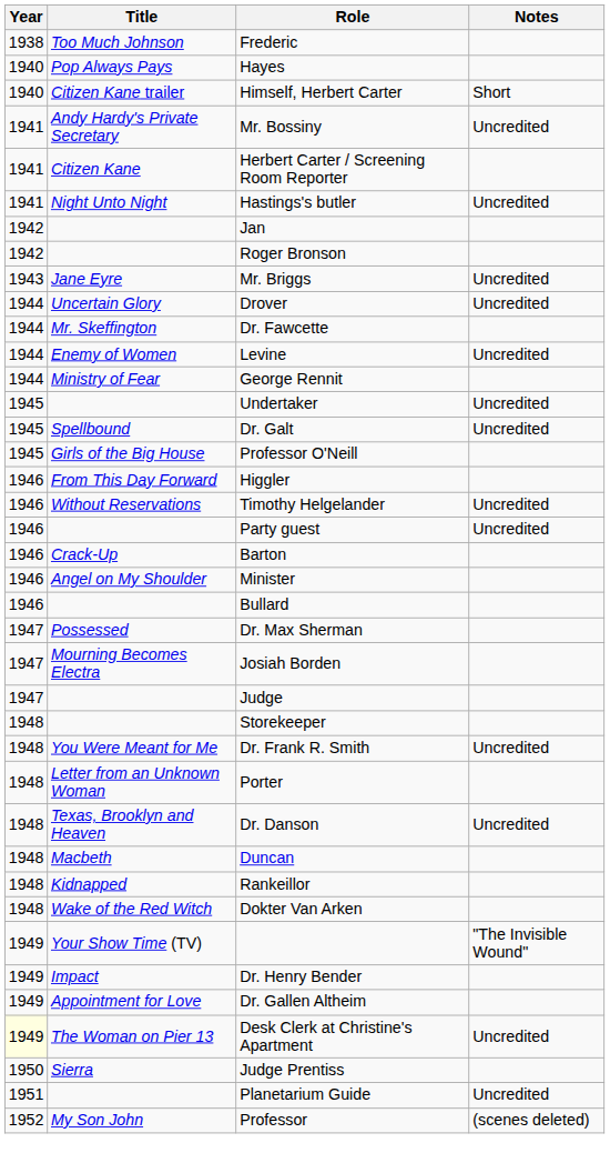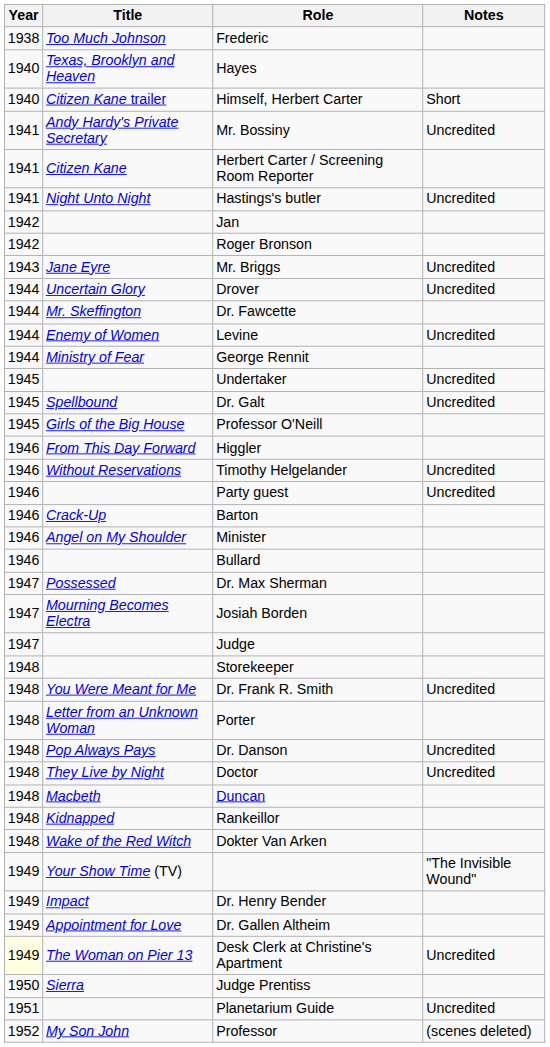 <table class="wikitable sortable">
 <tr>
 <th>Year</th>
 <th>Title</th>
 <th>Role</th>
 <th class="unsortable">Notes</th>
 </tr>
 <tr>
 <td>1938</td>
 <td><em><a href='#'>Too Much Johnson</a></em></td>
 <td>Frederic</td>
 <td></td>
 </tr>
 <tr>
 <td>1940</td>
-<td><em><a href='#'>Pop Always Pays</a></em></td>
+<td><em><a href='#'>Texas, Brooklyn and Heaven</a></em></td>
 <td>Hayes</td>
 <td></td>
 </tr>
 <tr>
 <td>1940</td>
 <td><a href='#'><em>Citizen Kane</em> trailer</a></td>
 <td>Himself, Herbert Carter</td>
 <td>Short</td>
 </tr>
 <tr>
 <td>1941</td>
 <td><em><a href='#'>Andy Hardy's Private Secretary</a></em></td>
 <td>Mr. Bossiny</td>
 <td>Uncredited</td>
 </tr>
 <tr>
 <td>1941</td>
 <td><em><a href='#'>Citizen Kane</a></em></td>
 <td>Herbert Carter / Screening Room Reporter</td>
 <td></td>
 </tr>
 <tr>
 <td>1941</td>
 <td><em><a href='#'>Night Unto Night</a></em></td>
 <td>Hastings's butler</td>
 <td>Uncredited</td>
 </tr>
 <tr>
 <td>1942</td>
 <td><em></em></td>
 <td>Jan</td>
 <td></td>
 </tr>
 <tr>
 <td>1942</td>
 <td><em></em></td>
 <td>Roger Bronson</td>
 <td></td>
 </tr>
 <tr>
 <td>1943</td>
 <td><em><a href='#'>Jane Eyre</a></em></td>
 <td>Mr. Briggs</td>
 <td>Uncredited</td>
 </tr>
 <tr>
 <td>1944</td>
 <td><em><a href='#'>Uncertain Glory</a></em></td>
 <td>Drover</td>
 <td>Uncredited</td>
 </tr>
 <tr>
 <td>1944</td>
 <td><em><a href='#'>Mr. Skeffington</a></em></td>
 <td>Dr. Fawcette</td>
 <td></td>
 </tr>
 <tr>
 <td>1944</td>
 <td><em><a href='#'>Enemy of Women</a></em></td>
 <td>Levine</td>
 <td>Uncredited</td>
 </tr>
 <tr>
 <td>1944</td>
 <td><em><a href='#'>Ministry of Fear</a></em></td>
 <td>George Rennit</td>
 <td></td>
 </tr>
 <tr>
 <td>1945</td>
 <td><em></em></td>
 <td>Undertaker</td>
 <td>Uncredited</td>
 </tr>
 <tr>
 <td>1945</td>
 <td><em><a href='#'>Spellbound</a></em></td>
 <td>Dr. Galt</td>
 <td>Uncredited</td>
 </tr>
 <tr>
 <td>1945</td>
 <td><em><a href='#'>Girls of the Big House</a></em></td>
 <td>Professor O'Neill</td>
 <td></td>
 </tr>
 <tr>
 <td>1946</td>
 <td><em><a href='#'>From This Day Forward</a></em></td>
 <td>Higgler</td>
 <td></td>
 </tr>
 <tr>
 <td>1946</td>
 <td><em><a href='#'>Without Reservations</a></em></td>
 <td>Timothy Helgelander</td>
 <td>Uncredited</td>
 </tr>
 <tr>
 <td>1946</td>
 <td><em></em></td>
 <td>Party guest</td>
 <td>Uncredited</td>
 </tr>
 <tr>
 <td>1946</td>
 <td><em><a href='#'>Crack-Up</a></em></td>
 <td>Barton</td>
 <td></td>
 </tr>
 <tr>
 <td>1946</td>
 <td><em><a href='#'>Angel on My Shoulder</a></em></td>
 <td>Minister</td>
 <td></td>
 </tr>
 <tr>
 <td>1946</td>
 <td><em></em></td>
 <td>Bullard</td>
 <td></td>
 </tr>
 <tr>
 <td>1947</td>
 <td><em><a href='#'>Possessed</a></em></td>
 <td>Dr. Max Sherman</td>
 <td></td>
 </tr>
 <tr>
 <td>1947</td>
 <td><em><a href='#'>Mourning Becomes Electra</a></em></td>
 <td>Josiah Borden</td>
 <td></td>
 </tr>
 <tr>
 <td>1947</td>
 <td><em></em></td>
 <td>Judge</td>
 <td></td>
 </tr>
 <tr>
 <td>1948</td>
 <td><em></em></td>
 <td>Storekeeper</td>
 <td></td>
 </tr>
 <tr>
 <td>1948</td>
 <td><em><a href='#'>You Were Meant for Me</a></em></td>
 <td>Dr. Frank R. Smith</td>
 <td>Uncredited</td>
 </tr>
 <tr>
 <td>1948</td>
 <td><em><a href='#'>Letter from an Unknown Woman</a></em></td>
 <td>Porter</td>
 <td></td>
 </tr>
 <tr>
 <td>1948</td>
-<td><em><a href='#'>Texas, Brooklyn and Heaven</a></em></td>
+<td><em><a href='#'>Pop Always Pays</a></em></td>
 <td>Dr. Danson</td>
+<td>Uncredited</td>
+</tr>
+<tr>
+<td>1948</td>
+<td><em><a href='#'>They Live by Night</a></em></td>
+<td>Doctor</td>
 <td>Uncredited</td>
 </tr>
 <tr>
 <td>1948</td>
 <td><em><a href='#'>Macbeth</a></em></td>
 <td><a href='#'>Duncan</a></td>
 <td></td>
 </tr>
 <tr>
 <td>1948</td>
 <td><em><a href='#'>Kidnapped</a></em></td>
 <td>Rankeillor</td>
 <td></td>
 </tr>
 <tr>
 <td>1948</td>
 <td><em><a href='#'>Wake of the Red Witch</a></em></td>
 <td>Dokter Van Arken</td>
 <td></td>
 </tr>
 <tr>
 <td>1949</td>
 <td><em><a href='#'>Your Show Time</a></em> (TV)</td>
 <td></td>
 <td>"The Invisible Wound"</td>
 </tr>
 <tr>
 <td>1949</td>
 <td><em><a href='#'>Impact</a></em></td>
 <td>Dr. Henry Bender</td>
 <td></td>
 </tr>
 <tr>
 <td>1949</td>
 <td><em><a href='#'>Appointment for Love</a></em></td>
 <td>Dr. Gallen Altheim</td>
 <td></td>
 </tr>
 <tr>
 <td style="background: lightyellow;">1949</td>
 <td><em><a href='#'>The Woman on Pier 13</a></em></td>
 <td>Desk Clerk at Christine's Apartment</td>
 <td>Uncredited</td>
 </tr>
 <tr>
 <td>1950</td>
 <td><em><a href='#'>Sierra</a></em></td>
 <td>Judge Prentiss</td>
 <td></td>
 </tr>
 <tr>
 <td>1951</td>
 <td><em></em></td>
 <td>Planetarium Guide</td>
 <td>Uncredited</td>
 </tr>
 <tr>
 <td>1952</td>
 <td><em><a href='#'>My Son John</a></em></td>
 <td>Professor</td>
 <td>(scenes deleted)</td>
 </tr>
 </table>
